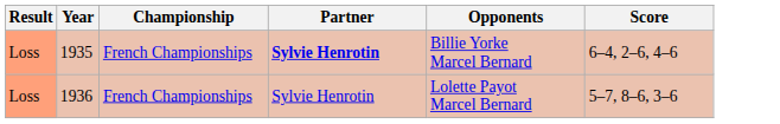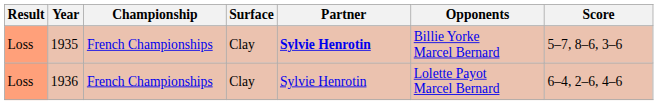 <table class="sortable wikitable">
 <tr>
 <th style="width:40px">Result</th>
 <th style="width:35px">Year</th>
 <th style="width:160px">Championship</th>
+<th style="width:50px">Surface</th>
 <th style="width:150px">Partner</th>
 <th style="width:150px">Opponents</th>
 <th style="width:120px" class="unsortable">Score</th>
 </tr>
 <tr style="background:#ebc2af;">
 <td style="background:#ffa07a;">Loss</td>
 <td>1935</td>
 <td><a href='#'>French Championships</a></td>
+<td>Clay</td>
 <td><strong> <a href='#'>Sylvie Henrotin</a></strong></td>
 <td> <a href='#'>Billie Yorke</a><br> <a href='#'>Marcel Bernard</a></td>
-<td>6–4, 2–6, 4–6</td>
+<td>5–7, 8–6, 3–6</td>
 </tr>
 <tr style="background:#ebc2af;">
 <td style="background:#ffa07a;">Loss</td>
 <td>1936</td>
 <td><a href='#'>French Championships</a></td>
+<td>Clay</td>
 <td> <a href='#'>Sylvie Henrotin</a></td>
 <td> <a href='#'>Lolette Payot</a><br> <a href='#'>Marcel Bernard</a></td>
-<td>5–7, 8–6, 3–6</td>
+<td>6–4, 2–6, 4–6</td>
 </tr>
 </table>
